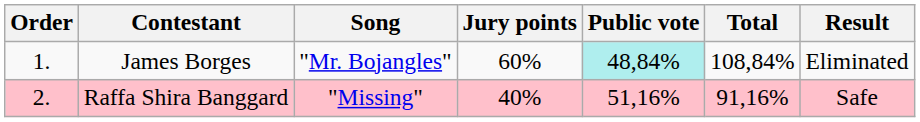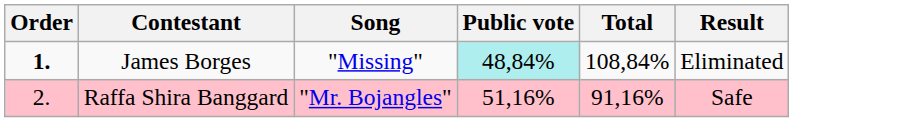 <table class="wikitable sortable" style="text-align: center; width: auto;">
 <tr class="hintergrundfarbe5">
 <th>Order</th>
 <th>Contestant</th>
 <th>Song</th>
-<th>Jury points</th>
 <th>Public vote</th>
 <th>Total</th>
 <th>Result</th>
 </tr>
 <tr>
-<td>1.</td>
+<td><strong>1.</strong></td>
 <td>James Borges</td>
-<td>"<a href='#'>Mr. Bojangles</a>"</td>
-<td>60%</td>
+<td>"<a href='#'>Missing</a>"</td>
 <td style="background: paleturquoise;">48,84%</td>
 <td>108,84%</td>
 <td>Eliminated</td>
 </tr>
 <tr bgcolor=pink>
 <td>2.</td>
 <td>Raffa Shira Banggard</td>
-<td>"<a href='#'>Missing</a>"</td>
-<td>40%</td>
+<td>"<a href='#'>Mr. Bojangles</a>"</td>
 <td>51,16%</td>
 <td>91,16%</td>
 <td>Safe</td>
 </tr>
 </table>
